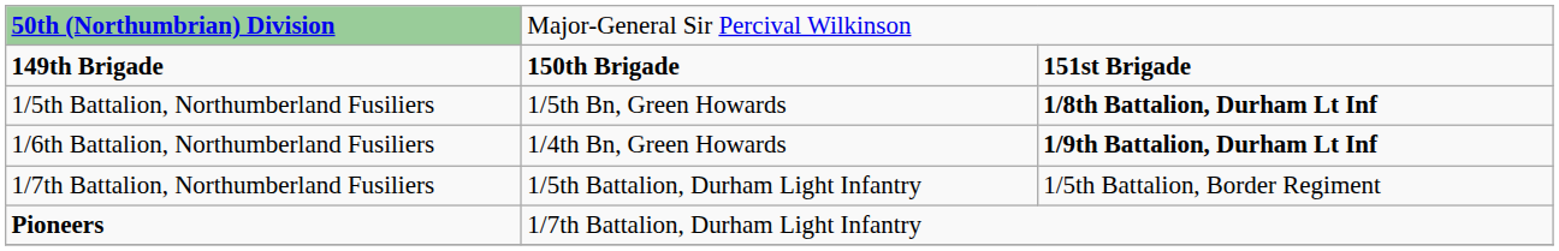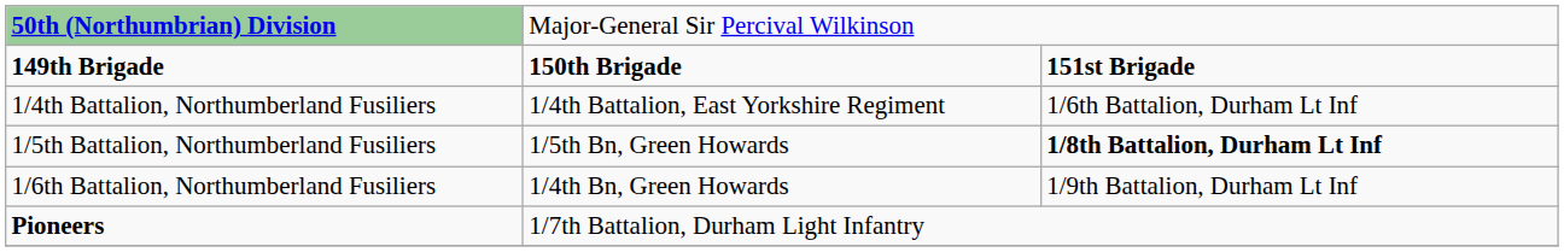 <table class="wikitable">
 <tr>
 <td style="background:#99CC99"><strong><a href='#'>50th (Northumbrian) Division</a>  </strong></td>
 <td colspan="2">Major-General Sir <a href='#'>Percival Wilkinson</a></td>
 </tr>
 <tr>
 <td width="320pt"><strong>149th Brigade</strong></td>
 <td width="320pt"><strong>150th Brigade</strong></td>
 <td width="320pt"><strong>151st Brigade</strong></td>
 </tr>
 <tr>
+<td>1/4th Battalion, Northumberland Fusiliers</td>
+<td>1/4th Battalion, East Yorkshire Regiment</td>
+<td>1/6th Battalion, Durham Lt Inf</td>
+</tr>
+<tr>
 <td>1/5th Battalion, Northumberland Fusiliers</td>
 <td>1/5th Bn, Green Howards</td>
 <td><strong>1/8th Battalion, Durham Lt Inf</strong></td>
 </tr>
 <tr>
 <td>1/6th Battalion, Northumberland Fusiliers</td>
 <td>1/4th Bn, Green Howards</td>
-<td><strong>1/9th Battalion, Durham Lt Inf</strong></td>
-</tr>
-<tr>
-<td>1/7th Battalion, Northumberland Fusiliers</td>
-<td>1/5th Battalion, Durham Light Infantry</td>
-<td>1/5th Battalion, Border Regiment</td>
+<td>1/9th Battalion, Durham Lt Inf</td>
 </tr>
 <tr>
 <td><strong>Pioneers</strong></td>
 <td colspan="2">1/7th Battalion, Durham Light Infantry</td>
 </tr>
 <tr>
 </tr>
 </table>
